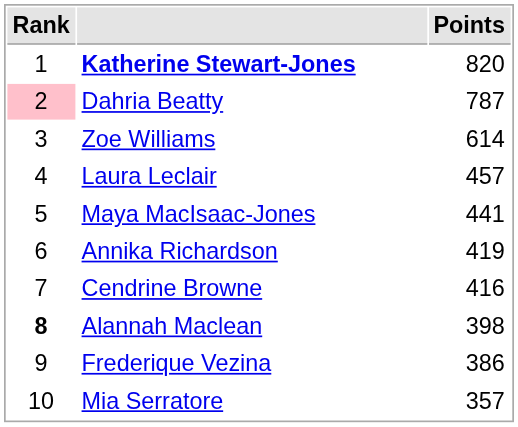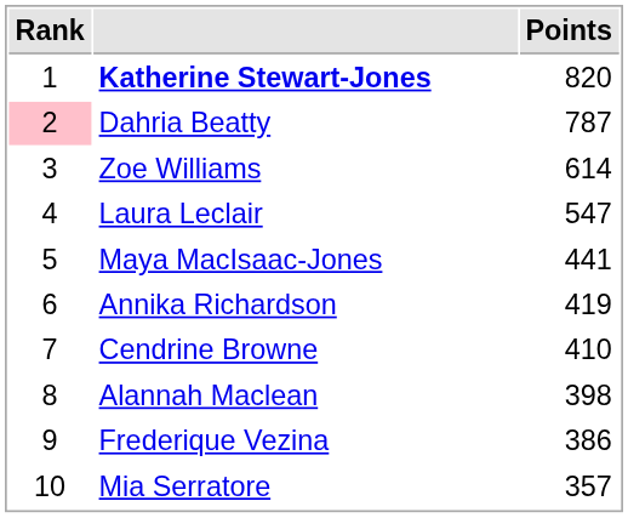 <table cellspacing="1" cellpadding="3" style="border:1px solid #AAAAAA;font-size:86%">
 <tr style="background-color: #E4E4E4;">
 <th style="border-bottom:1px solid #AAAAAA" width=10>Rank</th>
 <th style="border-bottom:1px solid #AAAAAA" width=200></th>
 <th style="border-bottom:1px solid #AAAAAA" width=20 align=right>Points</th>
 </tr>
 <tr>
 <td align=center>1</td>
 <td> <strong><a href='#'>Katherine Stewart-Jones</a></strong></td>
 <td align=right>820</td>
 </tr>
 <tr>
 <td align=center style="background: pink;">2</td>
 <td> <a href='#'>Dahria Beatty</a></td>
 <td align=right>787</td>
 </tr>
 <tr>
 <td align=center>3</td>
 <td> <a href='#'>Zoe Williams</a></td>
 <td align=right>614</td>
 </tr>
 <tr>
 <td align=center>4</td>
 <td> <a href='#'>Laura Leclair</a></td>
-<td align=right>457</td>
+<td align=right>547</td>
 </tr>
 <tr>
 <td align=center>5</td>
 <td> <a href='#'>Maya MacIsaac-Jones</a></td>
 <td align=right>441</td>
 </tr>
 <tr>
 <td align=center>6</td>
 <td> <a href='#'>Annika Richardson</a></td>
 <td align=right>419</td>
 </tr>
 <tr>
 <td align=center>7</td>
 <td> <a href='#'>Cendrine Browne</a></td>
-<td align=right>416</td>
+<td align=right>410</td>
 </tr>
 <tr>
-<td align=center><strong>8</strong></td>
+<td align=center>8</td>
 <td> <a href='#'>Alannah Maclean</a></td>
 <td align=right>398</td>
 </tr>
 <tr>
 <td align=center>9</td>
 <td> <a href='#'>Frederique Vezina</a></td>
 <td align=right>386</td>
 </tr>
 <tr>
 <td align=center>10</td>
 <td> <a href='#'>Mia Serratore</a></td>
 <td align=right>357</td>
 </tr>
 </table>
